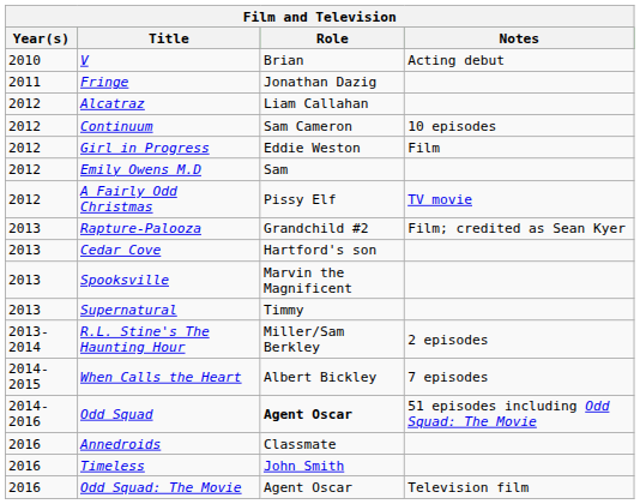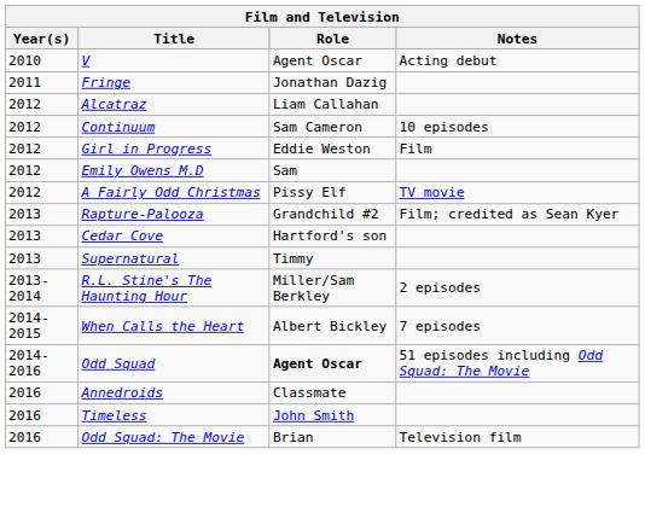 <table class="wikitable sortable">
 <tr>
 <th colspan="4">Film and Television</th>
 </tr>
 <tr style="background:Green; text-align:center;">
 <th>Year(s)</th>
 <th>Title</th>
 <th>Role</th>
 <th>Notes</th>
 </tr>
 <tr>
 <td>2010</td>
 <td><em><a href='#'>V</a></em></td>
-<td>Brian</td>
+<td>Agent Oscar</td>
 <td>Acting debut</td>
 </tr>
 <tr>
 <td>2011</td>
 <td><em><a href='#'>Fringe</a></em></td>
 <td>Jonathan Dazig</td>
 <td></td>
 </tr>
 <tr>
 <td>2012</td>
 <td><em><a href='#'>Alcatraz</a></em></td>
 <td>Liam Callahan</td>
 <td></td>
 </tr>
 <tr>
 <td>2012</td>
 <td><em><a href='#'>Continuum</a></em></td>
 <td>Sam Cameron</td>
 <td>10 episodes</td>
 </tr>
 <tr>
 <td>2012</td>
 <td><em><a href='#'>Girl in Progress</a></em></td>
 <td>Eddie Weston</td>
 <td>Film</td>
 </tr>
 <tr>
 <td>2012</td>
 <td><em><a href='#'>Emily Owens M.D</a></em></td>
 <td>Sam</td>
 <td></td>
 </tr>
 <tr>
 <td>2012</td>
 <td data-sort-value="Fairly Odd Christmas, A"><em><a href='#'>A Fairly Odd Christmas</a></em></td>
 <td>Pissy Elf</td>
 <td><a href='#'>TV movie</a></td>
 </tr>
 <tr>
 <td>2013</td>
 <td><em><a href='#'>Rapture-Palooza</a></em></td>
 <td>Grandchild #2</td>
 <td>Film; credited as Sean Kyer</td>
 </tr>
 <tr>
 <td>2013</td>
 <td><em><a href='#'>Cedar Cove</a></em></td>
 <td>Hartford's son</td>
 <td></td>
 </tr>
 <tr>
 <td>2013</td>
-<td><em><a href='#'>Spooksville</a></em></td>
-<td>Marvin the Magnificent</td>
-<td></td>
-</tr>
-<tr>
-<td>2013</td>
 <td><em><a href='#'>Supernatural</a></em></td>
 <td>Timmy</td>
 <td></td>
 </tr>
 <tr>
 <td>2013-2014</td>
 <td><em><a href='#'>R.L. Stine's The Haunting Hour</a></em></td>
 <td>Miller/Sam Berkley</td>
 <td>2 episodes</td>
 </tr>
 <tr>
 <td>2014-2015</td>
 <td><em><a href='#'>When Calls the Heart</a></em></td>
 <td>Albert Bickley</td>
 <td>7 episodes</td>
 </tr>
 <tr>
 <td>2014-2016</td>
 <td><em><a href='#'>Odd Squad</a></em></td>
 <td><strong>Agent Oscar</strong></td>
 <td>51 episodes including <em><a href='#'>Odd Squad: The Movie</a></em></td>
 </tr>
 <tr>
 <td>2016</td>
 <td><em><a href='#'>Annedroids</a></em></td>
 <td>Classmate</td>
 <td></td>
 </tr>
 <tr>
 <td>2016</td>
 <td><em><a href='#'>Timeless</a></em></td>
 <td><a href='#'>John Smith</a></td>
 <td></td>
 </tr>
 <tr>
 <td>2016</td>
 <td><em><a href='#'>Odd Squad: The Movie</a></em></td>
-<td>Agent Oscar</td>
+<td>Brian</td>
 <td>Television film</td>
 </tr>
 </table>
